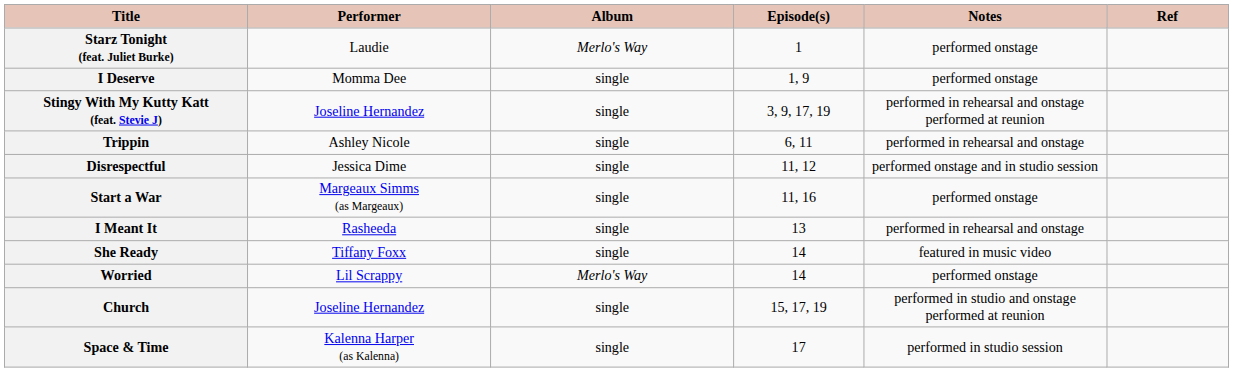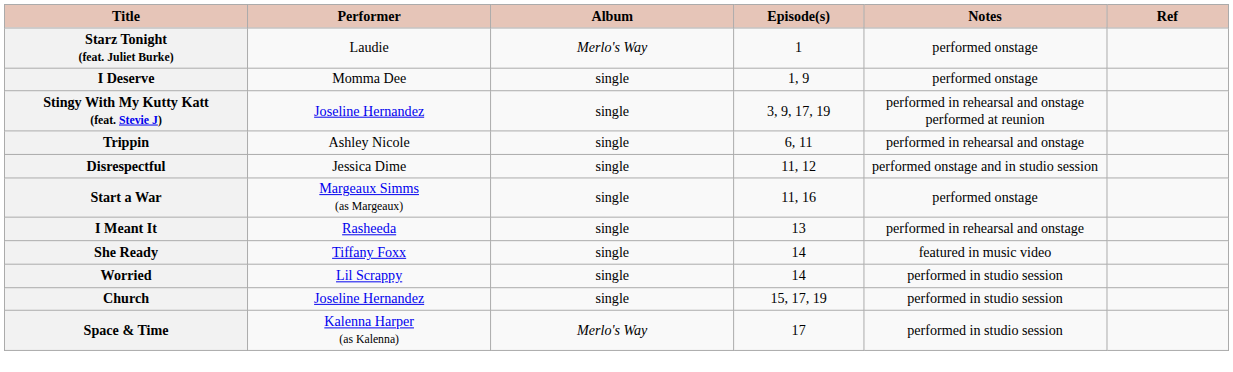 <table class="wikitable sortable" style="font-size:90%; text-align: center">
 <tr>
 <th scope="col"  style="background:#e6c5b8; width:10%;">Title</th>
 <th scope="col"  style="background:#e6c5b8; width:10%;">Performer</th>
 <th scope="col"  style="background:#e6c5b8; width:10%;">Album</th>
 <th scope="col"  style="background:#e6c5b8; width:5%;">Episode(s)</th>
 <th scope="col"  style="background:#e6c5b8; width:10%;">Notes</th>
 <th scope="col"  style="background:#e6c5b8; width:5%;">Ref</th>
 </tr>
 <tr>
 <th scope="row">Starz Tonight <br><small>(feat. Juliet Burke)</small></th>
 <td>Laudie</td>
 <td><em>Merlo's Way</em></td>
 <td>1</td>
 <td>performed onstage</td>
 <td style="text-align:center;"></td>
 </tr>
 <tr>
 <th scope="row">I Deserve</th>
 <td>Momma Dee</td>
 <td>single</td>
 <td>1, 9</td>
 <td>performed onstage</td>
 <td style="text-align:center;"></td>
 </tr>
 <tr>
 <th scope="row">Stingy With My Kutty Katt <br><small>(feat. <a href='#'>Stevie J</a>)</small></th>
 <td><a href='#'>Joseline Hernandez</a></td>
 <td>single</td>
 <td>3, 9, 17, 19</td>
 <td>performed in rehearsal and onstage <br> performed at reunion</td>
 <td style="text-align:center;"></td>
 </tr>
 <tr>
 <th scope="row">Trippin</th>
 <td>Ashley Nicole</td>
 <td>single</td>
 <td>6, 11</td>
 <td>performed in rehearsal and onstage</td>
 <td style="text-align:center;"></td>
 </tr>
 <tr>
 <th scope="row">Disrespectful</th>
 <td>Jessica Dime</td>
 <td>single</td>
 <td>11, 12</td>
 <td>performed onstage and in studio session</td>
 <td style="text-align:center;"></td>
 </tr>
 <tr>
 <th scope="row">Start a War</th>
 <td><a href='#'>Margeaux Simms</a> <br><small>(as Margeaux)</small></td>
 <td>single</td>
 <td>11, 16</td>
 <td>performed onstage</td>
 <td style="text-align:center;"></td>
 </tr>
 <tr>
 <th scope="row">I Meant It</th>
 <td><a href='#'>Rasheeda</a></td>
 <td>single</td>
 <td>13</td>
 <td>performed in rehearsal and onstage</td>
 <td style="text-align:center;"></td>
 </tr>
 <tr>
 <th scope="row">She Ready</th>
 <td><a href='#'>Tiffany Foxx</a></td>
 <td>single</td>
 <td>14</td>
 <td>featured in music video</td>
 <td style="text-align:center;"></td>
 </tr>
 <tr>
 <th scope="row">Worried</th>
 <td><a href='#'>Lil Scrappy</a></td>
-<td><em>Merlo's Way</em></td>
+<td>single</td>
 <td>14</td>
-<td>performed onstage</td>
+<td>performed in studio session</td>
 <td></td>
 </tr>
 <tr>
 <th scope="row">Church</th>
 <td><a href='#'>Joseline Hernandez</a></td>
 <td>single</td>
 <td>15, 17, 19</td>
-<td>performed in studio and onstage <br> performed at reunion</td>
+<td>performed in studio session</td>
 <td></td>
 </tr>
 <tr>
 <th scope="row">Space & Time</th>
 <td><a href='#'>Kalenna Harper</a> <br><small>(as Kalenna)</small></td>
-<td>single</td>
+<td><em>Merlo's Way</em></td>
 <td>17</td>
 <td>performed in studio session</td>
 <td style="text-align:center;"></td>
 </tr>
 </table>
